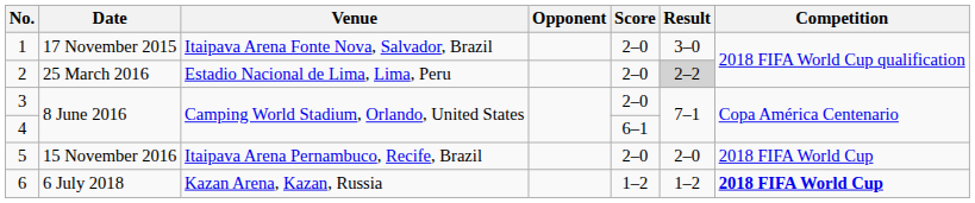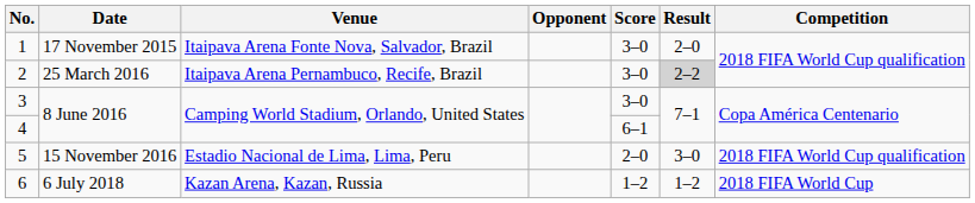 <table class="wikitable sortable">
 <tr>
 <th scope="col">No.</th>
 <th scope="col">Date</th>
 <th scope="col">Venue</th>
 <th scope="col">Opponent</th>
 <th scope="col">Score</th>
 <th scope="col">Result</th>
 <th scope="col">Competition</th>
 </tr>
 <tr>
 <td align="center">1</td>
 <td>17 November 2015</td>
 <td><a href='#'>Itaipava Arena Fonte Nova</a>, <a href='#'>Salvador</a>, Brazil</td>
 <td></td>
+<td align="center">3–0</td>
 <td align="center">2–0</td>
-<td align="center">3–0</td>
 <td rowspan=2><a href='#'>2018 FIFA World Cup qualification</a></td>
 </tr>
 <tr>
 <td align="center">2</td>
 <td>25 March 2016</td>
-<td><a href='#'>Estadio Nacional de Lima</a>, <a href='#'>Lima</a>, Peru</td>
+<td><a href='#'>Itaipava Arena Pernambuco</a>, <a href='#'>Recife</a>, Brazil</td>
 <td></td>
-<td align="center">2–0</td>
+<td align="center">3–0</td>
 <td align="center" style="background: lightgrey;">2–2</td>
 </tr>
 <tr>
 <td align="center">3</td>
 <td rowspan="2">8 June 2016</td>
 <td rowspan="2"><a href='#'>Camping World Stadium</a>, <a href='#'>Orlando</a>, United States</td>
 <td rowspan="2"></td>
-<td align="center">2–0</td>
+<td align="center">3–0</td>
 <td rowspan="2" align="center">7–1</td>
 <td rowspan=2><a href='#'>Copa América Centenario</a></td>
 </tr>
 <tr>
 <td align="center">4</td>
 <td align="center">6–1</td>
 </tr>
 <tr>
 <td align="center">5</td>
 <td>15 November 2016</td>
-<td><a href='#'>Itaipava Arena Pernambuco</a>, <a href='#'>Recife</a>, Brazil</td>
+<td><a href='#'>Estadio Nacional de Lima</a>, <a href='#'>Lima</a>, Peru</td>
 <td></td>
 <td align="center">2–0</td>
-<td align="center">2–0</td>
-<td><a href='#'>2018 FIFA World Cup</a></td>
+<td align="center">3–0</td>
+<td><a href='#'>2018 FIFA World Cup qualification</a></td>
 </tr>
 <tr>
 <td align="center">6</td>
 <td>6 July 2018</td>
 <td><a href='#'>Kazan Arena</a>, <a href='#'>Kazan</a>, Russia</td>
 <td></td>
 <td align="center">1–2</td>
 <td align="center">1–2</td>
-<td><strong><a href='#'>2018 FIFA World Cup</a></strong></td>
+<td><a href='#'>2018 FIFA World Cup</a></td>
 </tr>
 </table>
